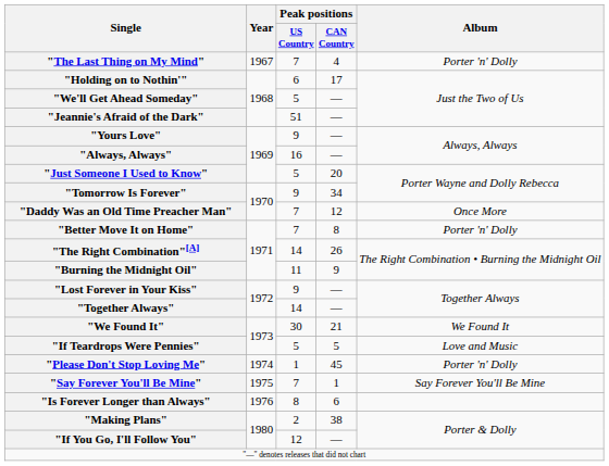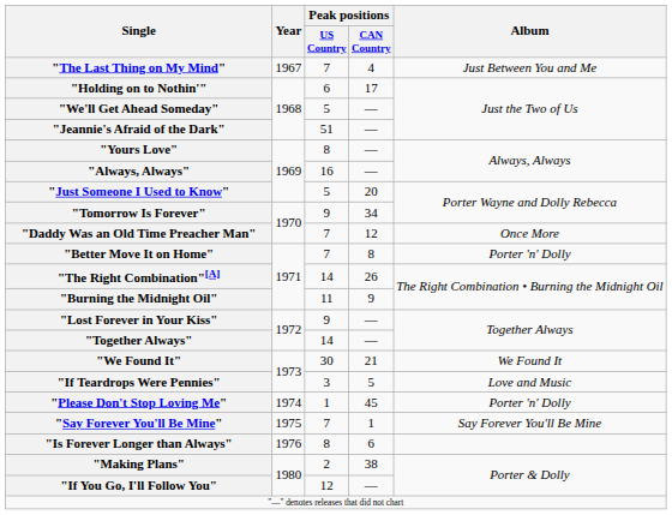 <table class="wikitable plainrowheaders" style="text-align:center;">
 <tr>
 <th rowspan="2" style="width:20em;">Single</th>
 <th rowspan="2">Year</th>
 <th colspan="2">Peak positions</th>
 <th rowspan="2">Album</th>
 </tr>
 <tr style="font-size:smaller;">
 <th width="45"><a href='#'>US Country</a><br></th>
 <th width="45"><a href='#'>CAN Country</a></th>
 </tr>
 <tr>
 <th scope="row">"<a href='#'>The Last Thing on My Mind</a>"</th>
 <td>1967</td>
 <td>7</td>
 <td>4</td>
-<td><em>Porter 'n' Dolly</em></td>
+<td><em>Just Between You and Me</em></td>
 </tr>
 <tr>
 <th scope="row">"Holding on to Nothin'"</th>
 <td rowspan="3">1968</td>
 <td>6</td>
 <td>17</td>
 <td rowspan="3"><em>Just the Two of Us</em></td>
 </tr>
 <tr>
 <th scope="row">"We'll Get Ahead Someday"</th>
 <td>5</td>
 <td>—</td>
 </tr>
 <tr>
 <th scope="row">"Jeannie's Afraid of the Dark"</th>
 <td>51</td>
 <td>—</td>
 </tr>
 <tr>
 <th scope="row">"Yours Love"</th>
 <td rowspan="3">1969</td>
-<td>9</td>
+<td>8</td>
 <td>—</td>
 <td rowspan="2"><em>Always, Always</em></td>
 </tr>
 <tr>
 <th scope="row">"Always, Always"</th>
 <td>16</td>
 <td>—</td>
 </tr>
 <tr>
 <th scope="row">"<a href='#'>Just Someone I Used to Know</a>"</th>
 <td>5</td>
 <td>20</td>
 <td rowspan="2"><em>Porter Wayne and Dolly Rebecca</em></td>
 </tr>
 <tr>
 <th scope="row">"Tomorrow Is Forever"</th>
 <td rowspan="2">1970</td>
 <td>9</td>
 <td>34</td>
 </tr>
 <tr>
 <th scope="row">"Daddy Was an Old Time Preacher Man"</th>
 <td>7</td>
 <td>12</td>
 <td><em>Once More</em></td>
 </tr>
 <tr>
 <th scope="row">"Better Move It on Home"</th>
 <td rowspan="3">1971</td>
 <td>7</td>
 <td>8</td>
 <td><em>Porter 'n' Dolly</em></td>
 </tr>
 <tr>
 <th scope="row">"The Right Combination"<sup><span></span><a href='#'><strong>[A]</strong></a></sup></th>
 <td>14</td>
 <td>26</td>
 <td rowspan="2"><em>The Right Combination • Burning the Midnight Oil </em></td>
 </tr>
 <tr>
 <th scope="row">"Burning the Midnight Oil"</th>
 <td>11</td>
 <td>9</td>
 </tr>
 <tr>
 <th scope="row">"Lost Forever in Your Kiss"</th>
 <td rowspan="2">1972</td>
 <td>9</td>
 <td>—</td>
 <td rowspan="2"><em>Together Always</em></td>
 </tr>
 <tr>
 <th scope="row">"Together Always"</th>
 <td>14</td>
 <td>—</td>
 </tr>
 <tr>
 <th scope="row">"We Found It"</th>
 <td rowspan="2">1973</td>
 <td>30</td>
 <td>21</td>
 <td><em>We Found It</em></td>
 </tr>
 <tr>
 <th scope="row">"If Teardrops Were Pennies"</th>
-<td>5</td>
+<td>3</td>
 <td>5</td>
 <td><em>Love and Music</em></td>
 </tr>
 <tr>
 <th scope="row">"<a href='#'>Please Don't Stop Loving Me</a>"</th>
 <td>1974</td>
 <td>1</td>
 <td>45</td>
 <td><em>Porter 'n' Dolly</em></td>
 </tr>
 <tr>
 <th scope="row">"<a href='#'>Say Forever You'll Be Mine</a>"</th>
 <td>1975</td>
 <td>7</td>
 <td>1</td>
 <td><em>Say Forever You'll Be Mine</em></td>
 </tr>
 <tr>
 <th scope="row">"Is Forever Longer than Always"</th>
 <td>1976</td>
 <td>8</td>
 <td>6</td>
 <td></td>
 </tr>
 <tr>
 <th scope="row">"Making Plans"</th>
 <td rowspan = "2">1980</td>
 <td>2</td>
 <td>38</td>
 <td rowspan="2"><em>Porter & Dolly</em></td>
 </tr>
 <tr>
 <th scope="row">"If You Go, I'll Follow You"</th>
 <td>12</td>
 <td>—</td>
 </tr>
 <tr>
 <td colspan="5" style="font-size: 8pt">"—" denotes releases that did not chart</td>
 </tr>
 </table>
